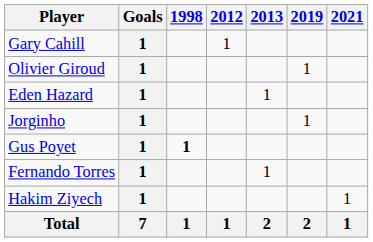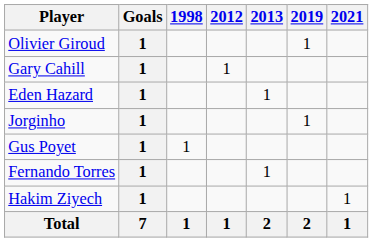 <table class="wikitable sortable" style="text-align:center;">
 <tr>
 <th>Player</th>
 <th>Goals</th>
 <th><a href='#'>1998</a></th>
 <th><a href='#'>2012</a></th>
 <th><a href='#'>2013</a></th>
 <th><a href='#'>2019</a></th>
 <th><a href='#'>2021</a></th>
 </tr>
 <tr>
+<td align="left"> <a href='#'>Olivier Giroud</a></td>
+<th>1</th>
+<td></td>
+<td></td>
+<td></td>
+<td>1</td>
+<td></td>
+</tr>
+<tr>
 <td align="left"> <a href='#'>Gary Cahill</a></td>
 <th>1</th>
 <td></td>
 <td>1</td>
 <td></td>
 <td></td>
-<td></td>
-</tr>
-<tr>
-<td align="left"> <a href='#'>Olivier Giroud</a></td>
-<th>1</th>
-<td></td>
-<td></td>
-<td></td>
-<td>1</td>
 <td></td>
 </tr>
 <tr>
 <td align="left"> <a href='#'>Eden Hazard</a></td>
 <th>1</th>
 <td></td>
 <td></td>
 <td>1</td>
 <td></td>
 <td></td>
 </tr>
 <tr>
 <td align="left"> <a href='#'>Jorginho</a></td>
 <th>1</th>
 <td></td>
 <td></td>
 <td></td>
 <td>1</td>
 <td></td>
 </tr>
 <tr>
 <td align="left"> <a href='#'>Gus Poyet</a></td>
 <th>1</th>
-<td><strong>1</strong></td>
+<td>1</td>
 <td></td>
 <td></td>
 <td></td>
 <td></td>
 </tr>
 <tr>
 <td align="left"> <a href='#'>Fernando Torres</a></td>
 <th>1</th>
 <td></td>
 <td></td>
 <td>1</td>
 <td></td>
 <td></td>
 </tr>
 <tr>
 <td align="left"> <a href='#'>Hakim Ziyech</a></td>
 <th>1</th>
 <td></td>
 <td></td>
 <td></td>
 <td></td>
 <td>1</td>
 </tr>
 <tr class="sortbottom">
 <th>Total</th>
 <th>7</th>
 <th>1</th>
 <th>1</th>
 <th>2</th>
 <th>2</th>
 <th>1</th>
 </tr>
 </table>
